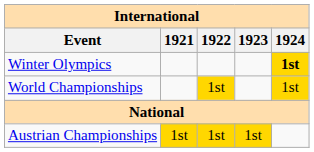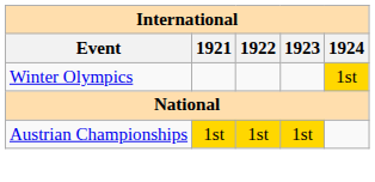 <table class="wikitable" style="text-align:center">
 <tr>
 <th style="background-color: #ffdead; " colspan=5 align=center>International</th>
 </tr>
 <tr>
 <th>Event</th>
 <th>1921</th>
 <th>1922</th>
 <th>1923</th>
 <th>1924</th>
 </tr>
 <tr>
 <td align=left><a href='#'>Winter Olympics</a></td>
 <td></td>
 <td></td>
 <td></td>
-<td bgcolor=gold><strong>1st</strong></td>
-</tr>
-<tr>
-<td align=left><a href='#'>World Championships</a></td>
-<td></td>
-<td bgcolor=gold>1st</td>
-<td></td>
 <td bgcolor=gold>1st</td>
 </tr>
 <tr>
 <th style="background-color: #ffdead; " colspan=5 align=center>National</th>
 </tr>
 <tr>
 <td align=left><a href='#'>Austrian Championships</a></td>
 <td bgcolor=gold>1st</td>
 <td bgcolor=gold>1st</td>
 <td bgcolor=gold>1st</td>
 <td></td>
 </tr>
 </table>
